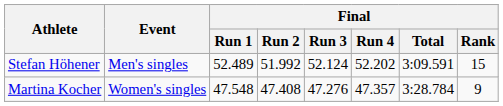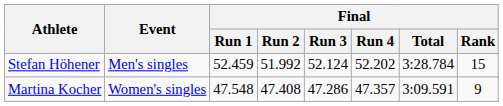 <table class="wikitable" style="font-size:90%">
 <tr>
 <th rowspan="2">Athlete</th>
 <th rowspan="2">Event</th>
 <th colspan="6">Final</th>
 </tr>
 <tr>
 <th>Run 1</th>
 <th>Run 2</th>
 <th>Run 3</th>
 <th>Run 4</th>
 <th>Total</th>
 <th>Rank</th>
 </tr>
 <tr>
 <td><a href='#'>Stefan Höhener</a></td>
 <td><a href='#'>Men's singles</a></td>
-<td align="center">52.489</td>
+<td align="center">52.459</td>
 <td align="center">51.992</td>
 <td align="center">52.124</td>
 <td align="center">52.202</td>
-<td align="center">3:09.591</td>
+<td align="center">3:28.784</td>
 <td align="center">15</td>
 </tr>
 <tr>
 <td><a href='#'>Martina Kocher</a></td>
 <td><a href='#'>Women's singles</a></td>
 <td align="center">47.548</td>
 <td align="center">47.408</td>
-<td align="center">47.276</td>
+<td align="center">47.286</td>
 <td align="center">47.357</td>
-<td align="center">3:28.784</td>
+<td align="center">3:09.591</td>
 <td align="center">9</td>
 </tr>
 </table>
